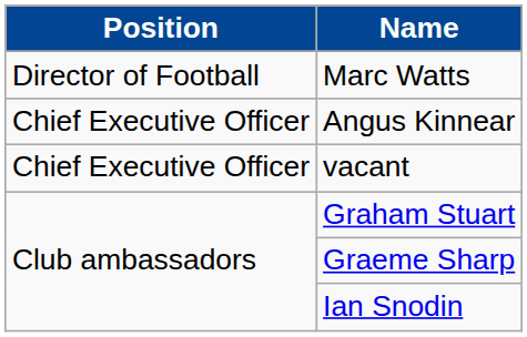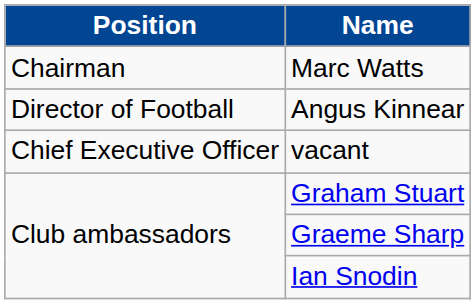 <table class="wikitable">
 <tr>
 <th style="background-color:#014593; color:white;;" scope="col">Position</th>
 <th style="background-color:#014593; color:white;;" scope="col">Name</th>
 </tr>
 <tr>
-<td>Director of Football</td>
+<td>Chairman</td>
 <td> Marc Watts</td>
 </tr>
 <tr>
-<td>Chief Executive Officer</td>
+<td>Director of Football</td>
 <td> Angus Kinnear</td>
 </tr>
 <tr>
 <td>Chief Executive Officer</td>
 <td> vacant</td>
 </tr>
 <tr>
 <td rowspan="3">Club ambassadors</td>
 <td> <a href='#'>Graham Stuart</a></td>
 </tr>
 <tr>
 <td> <a href='#'>Graeme Sharp</a></td>
 </tr>
 <tr>
 <td> <a href='#'>Ian Snodin</a></td>
 </tr>
 </table>
